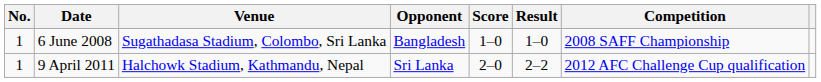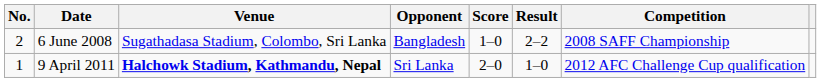 <table class="wikitable sortable">
 <tr>
 <th scope="col">No.</th>
 <th scope="col">Date</th>
 <th scope="col">Venue</th>
 <th scope="col">Opponent</th>
 <th scope="col">Score</th>
 <th scope="col">Result</th>
 <th scope="col">Competition</th>
 <th scope="col" class="unsortable"></th>
 </tr>
 <tr>
-<td align="center">1</td>
+<td align="center">2</td>
 <td>6 June 2008</td>
 <td><a href='#'>Sugathadasa Stadium</a>, <a href='#'>Colombo</a>, Sri Lanka</td>
 <td> <a href='#'>Bangladesh</a></td>
 <td align="center">1–0</td>
-<td align="center">1–0</td>
+<td align="center">2–2</td>
 <td><a href='#'>2008 SAFF Championship</a></td>
 <td></td>
 </tr>
 <tr>
 <td align="center">1</td>
 <td>9 April 2011</td>
-<td><a href='#'>Halchowk Stadium</a>, <a href='#'>Kathmandu</a>, Nepal</td>
+<td><strong><a href='#'>Halchowk Stadium</a>, <a href='#'>Kathmandu</a>, Nepal</strong></td>
 <td> <a href='#'>Sri Lanka</a></td>
 <td align="center">2–0</td>
-<td align="center">2–2</td>
+<td align="center">1–0</td>
 <td><a href='#'>2012 AFC Challenge Cup qualification</a></td>
 <td></td>
 </tr>
 </table>
